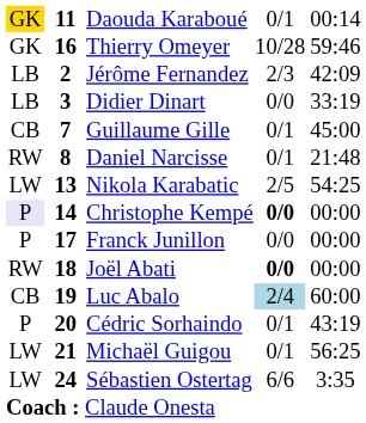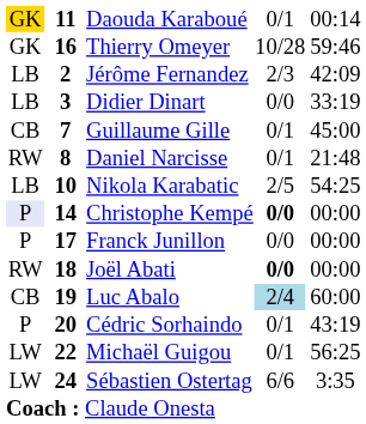 <table cellspacing="1" cellpadding="0" align="center" style="text-align:center; font-size: 90%">
 <tr>
 <td colspan=5 align=center></td>
 </tr>
 <tr>
 <th width="25"></th>
 <th width="25"></th>
 </tr>
 <tr>
 <td style="background: gold;">GK</td>
 <td><strong>11</strong></td>
 <td align="left"><a href='#'>Daouda Karaboué</a></td>
 <td>0/1</td>
 <td></td>
 <td></td>
 <td>00:14</td>
 </tr>
 <tr>
 <td>GK</td>
 <td><strong>16</strong></td>
 <td align="left"><a href='#'>Thierry Omeyer</a></td>
 <td>10/28</td>
 <td></td>
 <td></td>
 <td>59:46</td>
 </tr>
 <tr>
 <td>LB</td>
 <td><strong>2</strong></td>
 <td align="left"><a href='#'>Jérôme Fernandez</a></td>
 <td>2/3</td>
 <td></td>
 <td></td>
 <td>42:09</td>
 </tr>
 <tr>
 <td>LB</td>
 <td><strong>3</strong></td>
 <td align="left"><a href='#'>Didier Dinart</a></td>
 <td>0/0</td>
 <td></td>
 <td></td>
 <td>33:19</td>
 </tr>
 <tr>
 <td>CB</td>
 <td><strong>7</strong></td>
 <td align="left"><a href='#'>Guillaume Gille</a></td>
 <td>0/1</td>
 <td></td>
 <td></td>
 <td>45:00</td>
 </tr>
 <tr>
 <td>RW</td>
 <td><strong>8</strong></td>
 <td align="left"><a href='#'>Daniel Narcisse</a></td>
 <td>0/1</td>
 <td></td>
 <td></td>
 <td>21:48</td>
 </tr>
 <tr>
-<td>LW</td>
-<td><strong>13</strong></td>
+<td>LB</td>
+<td><strong>10</strong></td>
 <td align="left"><a href='#'>Nikola Karabatic</a></td>
 <td>2/5</td>
 <td></td>
 <td></td>
 <td>54:25</td>
 </tr>
 <tr>
 <td style="background: lavender;">P</td>
 <td><strong>14</strong></td>
 <td align="left"><a href='#'>Christophe Kempé</a></td>
 <td><strong>0/0</strong></td>
 <td></td>
 <td></td>
 <td>00:00</td>
 </tr>
 <tr>
 <td>P</td>
 <td><strong>17</strong></td>
 <td align="left"><a href='#'>Franck Junillon</a></td>
 <td>0/0</td>
 <td></td>
 <td></td>
 <td>00:00</td>
 </tr>
 <tr>
 <td>RW</td>
 <td><strong>18</strong></td>
 <td align="left"><a href='#'>Joël Abati</a></td>
 <td><strong>0/0</strong></td>
 <td></td>
 <td></td>
 <td>00:00</td>
 </tr>
 <tr>
 <td>CB</td>
 <td><strong>19</strong></td>
 <td align="left"><a href='#'>Luc Abalo</a></td>
 <td style="background: lightblue;">2/4</td>
 <td></td>
 <td></td>
 <td>60:00</td>
 </tr>
 <tr>
 <td>P</td>
 <td><strong>20</strong></td>
 <td align="left"><a href='#'>Cédric Sorhaindo</a></td>
 <td>0/1</td>
 <td></td>
 <td></td>
 <td>43:19</td>
 </tr>
 <tr>
 <td>LW</td>
-<td><strong>21</strong></td>
+<td><strong>22</strong></td>
 <td align="left"><a href='#'>Michaël Guigou</a></td>
 <td>0/1</td>
 <td></td>
 <td></td>
 <td>56:25</td>
 </tr>
 <tr>
 <td>LW</td>
 <td><strong>24</strong></td>
 <td align="left"><a href='#'>Sébastien Ostertag</a></td>
 <td>6/6</td>
 <td></td>
 <td></td>
 <td>3:35</td>
 </tr>
 <tr>
 <td colspan=4 align="left"><strong> Coach :</strong> <a href='#'>Claude Onesta</a></td>
 <td></td>
 </tr>
 </table>
